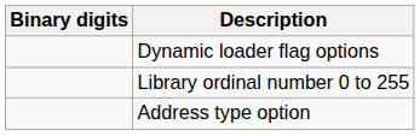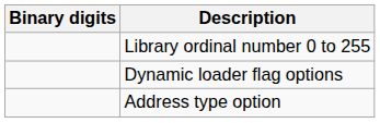 <table class="wikitable">
 <tr>
 <th>Binary digits</th>
 <th>Description</th>
 </tr>
 <tr>
 <td></td>
-<td>Dynamic loader flag options</td>
+<td>Library ordinal number 0 to 255</td>
 </tr>
 <tr>
 <td></td>
-<td>Library ordinal number 0 to 255</td>
+<td>Dynamic loader flag options</td>
 </tr>
 <tr>
 <td></td>
 <td>Address type option</td>
 </tr>
 </table>
